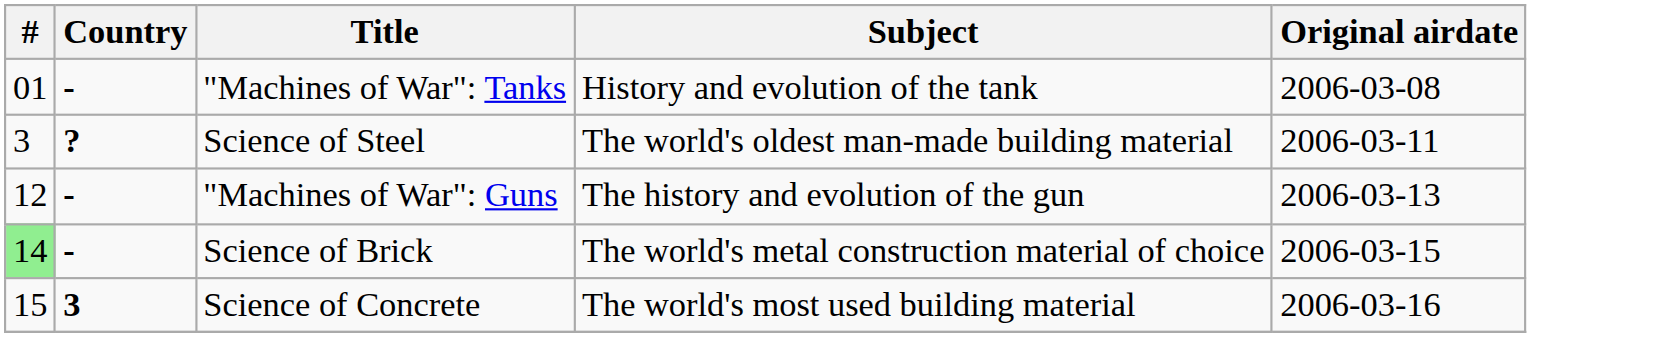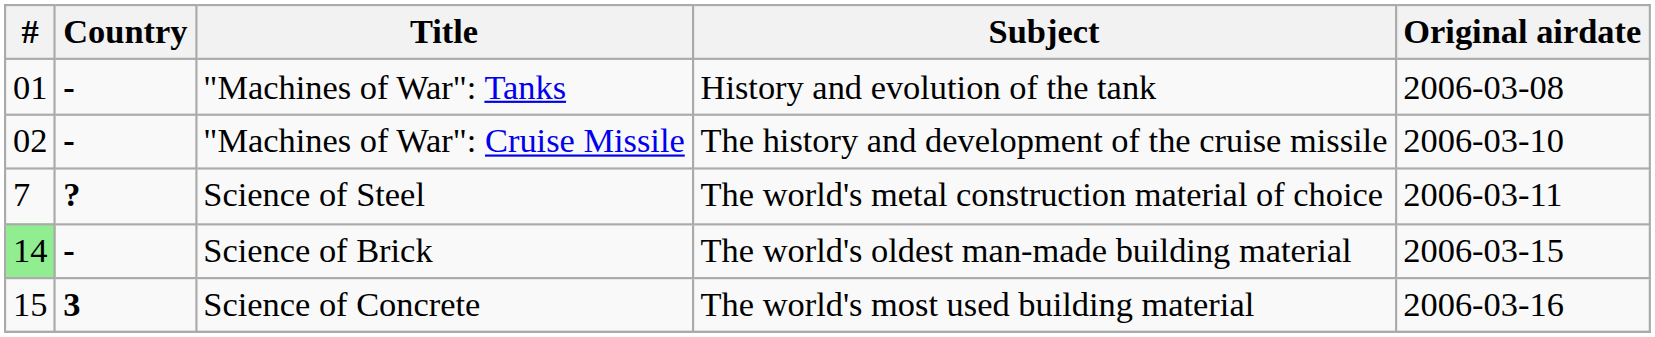 <table class="wikitable sortable">
 <tr>
 <th>#</th>
 <th>Country</th>
 <th>Title</th>
 <th>Subject</th>
 <th>Original airdate</th>
 </tr>
 <tr>
 <td>01</td>
 <td><strong>-</strong></td>
 <td>"Machines of War": <a href='#'>Tanks</a></td>
 <td>History and evolution of the tank</td>
 <td>2006-03-08</td>
 </tr>
 <tr>
-<td>3</td>
+<td>02</td>
+<td><strong>-</strong></td>
+<td>"Machines of War": <a href='#'>Cruise Missile</a></td>
+<td>The history and development of the cruise missile</td>
+<td>2006-03-10</td>
+</tr>
+<tr>
+<td>7</td>
 <td><strong>?</strong></td>
 <td>Science of Steel</td>
-<td>The world's oldest man-made building material</td>
+<td>The world's metal construction material of choice</td>
 <td>2006-03-11</td>
-</tr>
-<tr>
-<td>12</td>
-<td><strong>-</strong></td>
-<td>"Machines of War": <a href='#'>Guns</a></td>
-<td>The history and evolution of the gun</td>
-<td>2006-03-13</td>
 </tr>
 <tr>
 <td style="background: lightgreen;">14</td>
 <td><strong>-</strong></td>
 <td>Science of Brick</td>
-<td>The world's metal construction material of choice</td>
+<td>The world's oldest man-made building material</td>
 <td>2006-03-15</td>
 </tr>
 <tr>
 <td>15</td>
 <td><strong>3</strong></td>
 <td>Science of Concrete</td>
 <td>The world's most used building material</td>
 <td>2006-03-16</td>
 </tr>
 <tr>
 </tr>
 </table>
